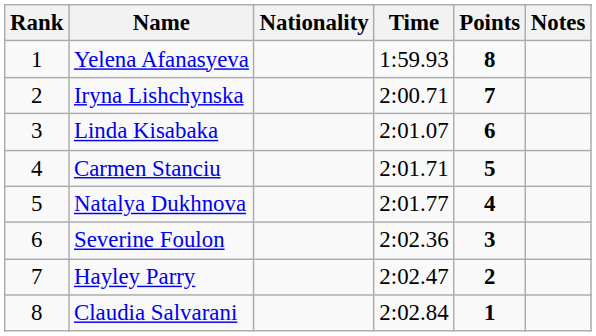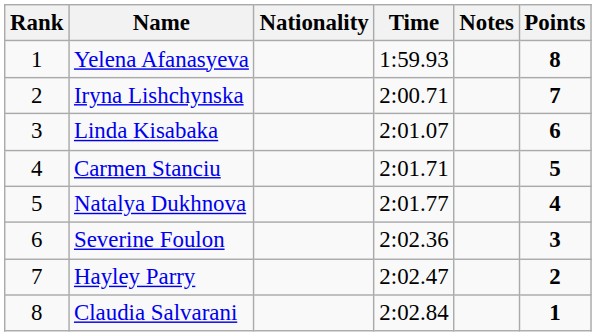 <table class="wikitable sortable" style="text-align:center">
 <tr>
 <th>Rank</th>
 <th>Name</th>
 <th>Nationality</th>
 <th>Time</th>
+<th>Notes</th>
 <th>Points</th>
-<th>Notes</th>
 </tr>
 <tr>
 <td>1</td>
 <td align=left><a href='#'>Yelena Afanasyeva</a></td>
 <td align=left></td>
 <td>1:59.93</td>
+<td></td>
 <td><strong>8</strong></td>
-<td></td>
 </tr>
 <tr>
 <td>2</td>
 <td align=left><a href='#'>Iryna Lishchynska</a></td>
 <td align=left></td>
 <td>2:00.71</td>
+<td></td>
 <td><strong>7</strong></td>
-<td></td>
 </tr>
 <tr>
 <td>3</td>
 <td align=left><a href='#'>Linda Kisabaka</a></td>
 <td align=left></td>
 <td>2:01.07</td>
+<td></td>
 <td><strong>6</strong></td>
-<td></td>
 </tr>
 <tr>
 <td>4</td>
 <td align=left><a href='#'>Carmen Stanciu</a></td>
 <td align=left></td>
 <td>2:01.71</td>
+<td></td>
 <td><strong>5</strong></td>
-<td></td>
 </tr>
 <tr>
 <td>5</td>
 <td align=left><a href='#'>Natalya Dukhnova</a></td>
 <td align=left></td>
 <td>2:01.77</td>
+<td></td>
 <td><strong>4</strong></td>
-<td></td>
 </tr>
 <tr>
 <td>6</td>
 <td align=left><a href='#'>Severine Foulon</a></td>
 <td align=left></td>
 <td>2:02.36</td>
+<td></td>
 <td><strong>3</strong></td>
-<td></td>
 </tr>
 <tr>
 <td>7</td>
 <td align=left><a href='#'>Hayley Parry</a></td>
 <td align=left></td>
 <td>2:02.47</td>
+<td></td>
 <td><strong>2</strong></td>
-<td></td>
 </tr>
 <tr>
 <td>8</td>
 <td align=left><a href='#'>Claudia Salvarani</a></td>
 <td align=left></td>
 <td>2:02.84</td>
+<td></td>
 <td><strong>1</strong></td>
-<td></td>
 </tr>
 </table>
